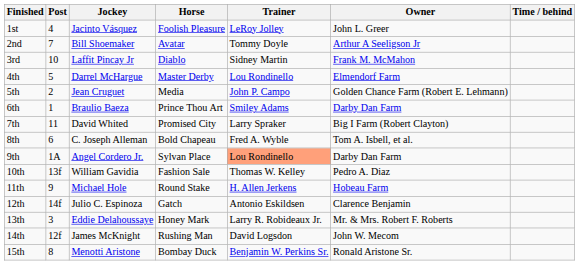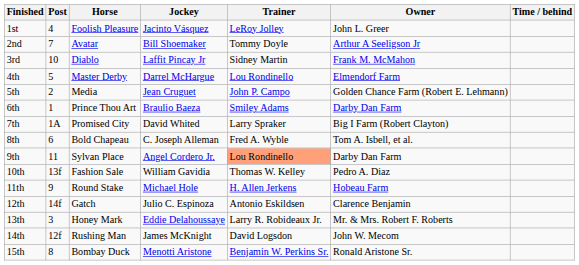 <table class="wikitable">
 <tr>
 <th>Finished</th>
 <th>Post</th>
+<th>Horse</th>
 <th>Jockey</th>
-<th>Horse</th>
 <th>Trainer</th>
 <th>Owner</th>
 <th>Time / behind</th>
 </tr>
 <tr>
 <td>1st</td>
 <td>4</td>
+<td><a href='#'>Foolish Pleasure</a></td>
 <td><a href='#'>Jacinto Vásquez</a></td>
-<td><a href='#'>Foolish Pleasure</a></td>
 <td><a href='#'>LeRoy Jolley</a></td>
 <td>John L. Greer</td>
 <td></td>
 </tr>
 <tr>
 <td>2nd</td>
 <td>7</td>
+<td><a href='#'>Avatar</a></td>
 <td><a href='#'>Bill Shoemaker</a></td>
-<td><a href='#'>Avatar</a></td>
 <td>Tommy Doyle</td>
 <td><a href='#'>Arthur A Seeligson Jr</a></td>
 <td></td>
 </tr>
 <tr>
 <td>3rd</td>
 <td>10</td>
+<td><a href='#'>Diablo</a></td>
 <td><a href='#'>Laffit Pincay Jr</a></td>
-<td><a href='#'>Diablo</a></td>
 <td>Sidney Martin</td>
 <td><a href='#'>Frank M. McMahon</a></td>
 <td></td>
 </tr>
 <tr>
 <td>4th</td>
 <td>5</td>
+<td><a href='#'>Master Derby</a></td>
 <td><a href='#'>Darrel McHargue</a></td>
-<td><a href='#'>Master Derby</a></td>
 <td><a href='#'>Lou Rondinello</a></td>
 <td><a href='#'>Elmendorf Farm</a></td>
 <td></td>
 </tr>
 <tr>
 <td>5th</td>
 <td>2</td>
+<td>Media</td>
 <td><a href='#'>Jean Cruguet</a></td>
-<td>Media</td>
 <td><a href='#'>John P. Campo</a></td>
 <td>Golden Chance Farm (Robert E. Lehmann)</td>
 <td></td>
 </tr>
 <tr>
 <td>6th</td>
 <td>1</td>
+<td>Prince Thou Art</td>
 <td><a href='#'>Braulio Baeza</a></td>
-<td>Prince Thou Art</td>
 <td><a href='#'>Smiley Adams</a></td>
 <td><a href='#'>Darby Dan Farm</a></td>
 <td></td>
 </tr>
 <tr>
 <td>7th</td>
-<td>11</td>
+<td>1A</td>
+<td>Promised City</td>
 <td>David Whited</td>
-<td>Promised City</td>
 <td>Larry Spraker</td>
 <td>Big I Farm (Robert Clayton)</td>
 <td></td>
 </tr>
 <tr>
 <td>8th</td>
 <td>6</td>
+<td>Bold Chapeau</td>
 <td>C. Joseph Alleman</td>
-<td>Bold Chapeau</td>
 <td>Fred A. Wyble</td>
 <td>Tom A. Isbell, et al.</td>
 <td></td>
 </tr>
 <tr>
 <td>9th</td>
-<td>1A</td>
+<td>11</td>
+<td>Sylvan Place</td>
 <td><a href='#'>Angel Cordero Jr.</a></td>
-<td>Sylvan Place</td>
 <td style="background: lightsalmon;">Lou Rondinello</td>
 <td>Darby Dan Farm</td>
 <td></td>
 </tr>
 <tr>
 <td>10th</td>
 <td>13f</td>
+<td>Fashion Sale</td>
 <td>William Gavidia</td>
-<td>Fashion Sale</td>
 <td>Thomas W. Kelley</td>
 <td>Pedro A. Diaz</td>
 <td></td>
 </tr>
 <tr>
 <td>11th</td>
 <td>9</td>
+<td>Round Stake</td>
 <td><a href='#'>Michael Hole</a></td>
-<td>Round Stake</td>
 <td><a href='#'>H. Allen Jerkens</a></td>
 <td><a href='#'>Hobeau Farm</a></td>
 <td></td>
 </tr>
 <tr>
 <td>12th</td>
 <td>14f</td>
+<td>Gatch</td>
 <td>Julio C. Espinoza</td>
-<td>Gatch</td>
 <td>Antonio Eskildsen</td>
 <td>Clarence Benjamin</td>
 <td></td>
 </tr>
 <tr>
 <td>13th</td>
 <td>3</td>
+<td>Honey Mark</td>
 <td><a href='#'>Eddie Delahoussaye</a></td>
-<td>Honey Mark</td>
 <td>Larry R. Robideaux Jr.</td>
 <td>Mr. & Mrs. Robert F. Roberts</td>
 <td></td>
 </tr>
 <tr>
 <td>14th</td>
 <td>12f</td>
+<td>Rushing Man</td>
 <td>James McKnight</td>
-<td>Rushing Man</td>
 <td>David Logsdon</td>
 <td>John W. Mecom</td>
 <td></td>
 </tr>
 <tr>
 <td>15th</td>
 <td>8</td>
+<td>Bombay Duck</td>
 <td><a href='#'>Menotti Aristone</a></td>
-<td>Bombay Duck</td>
 <td><a href='#'>Benjamin W. Perkins Sr.</a></td>
 <td>Ronald Aristone Sr.</td>
 <td></td>
 </tr>
 </table>
